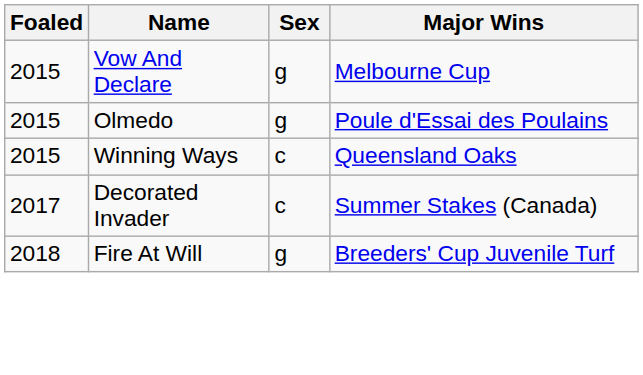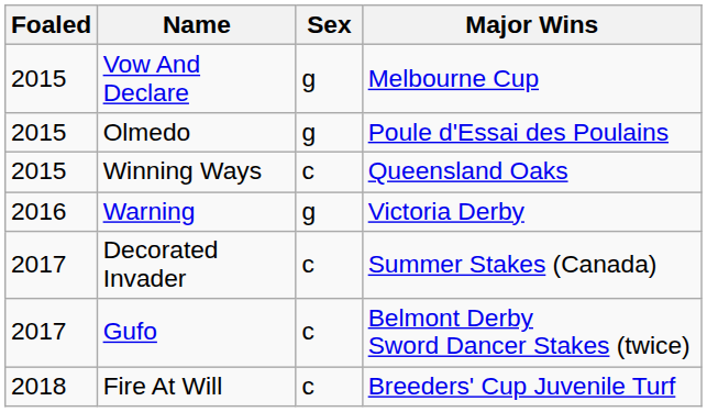 <table class="wikitable sortable">
 <tr>
 <th width="35px"><strong>Foaled</strong></th>
 <th width="120px"><strong>Name</strong></th>
 <th width="35px"><strong>Sex</strong></th>
 <th width="210px"><strong>Major Wins</strong></th>
 </tr>
 <tr>
 <td>2015</td>
 <td><a href='#'>Vow And Declare</a></td>
 <td>g</td>
 <td><a href='#'>Melbourne Cup</a></td>
 </tr>
 <tr>
 <td>2015</td>
 <td>Olmedo</td>
 <td>g</td>
 <td><a href='#'>Poule d'Essai des Poulains</a></td>
 </tr>
 <tr>
 <td>2015</td>
 <td>Winning Ways</td>
 <td>c</td>
 <td><a href='#'>Queensland Oaks</a></td>
 </tr>
 <tr>
+<td>2016</td>
+<td><a href='#'>Warning</a></td>
+<td>g</td>
+<td><a href='#'>Victoria Derby</a></td>
+</tr>
+<tr>
 <td>2017</td>
 <td>Decorated Invader</td>
 <td>c</td>
 <td><a href='#'>Summer Stakes</a> (Canada)</td>
 </tr>
 <tr>
+<td>2017</td>
+<td><a href='#'>Gufo</a></td>
+<td>c</td>
+<td><a href='#'>Belmont Derby</a> <br> <a href='#'>Sword Dancer Stakes</a> (twice)</td>
+</tr>
+<tr>
 <td>2018</td>
 <td>Fire At Will</td>
-<td>g</td>
+<td>c</td>
 <td><a href='#'>Breeders' Cup Juvenile Turf</a></td>
 </tr>
 </table>
